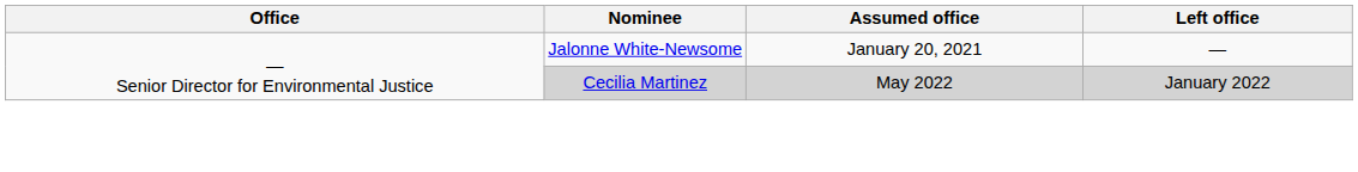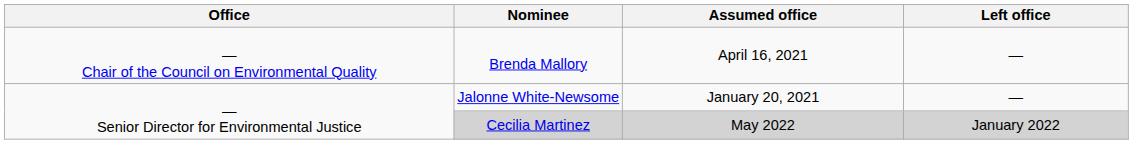 <table class="wikitable sortable" style="text-align:center">
 <tr>
 <th style="width:40%;">Office</th>
 <th style="width:15%;">Nominee</th>
 <th style="width:25%;" data-sort-type="date">Assumed office</th>
 <th style="width:20%;" data-sort-type="date">Left office</th>
+</tr>
+<tr>
+<td><br>—<br><a href='#'>Chair of the Council on Environmental Quality</a></td>
+<td><br><a href='#'>Brenda Mallory</a></td>
+<td>April 16, 2021<br></td>
+<td>—</td>
 </tr>
 <tr>
 <td rowspan=2><br>—<br>Senior Director for Environmental Justice</td>
 <td><a href='#'>Jalonne White-Newsome</a></td>
 <td>January 20, 2021</td>
 <td>—</td>
 </tr>
 <tr style="background:lightgray;">
 <td><a href='#'>Cecilia Martinez</a></td>
 <td>May 2022</td>
 <td>January 2022</td>
 </tr>
 </table>
